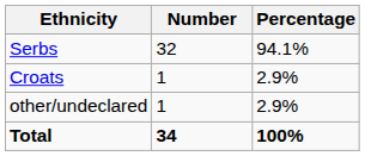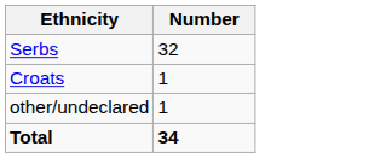 <table class="wikitable">
 <tr>
 <th width="100px">Ethnicity</th>
 <th width="80px">Number</th>
-<th width="80px">Percentage</th>
 </tr>
 <tr>
 <td><a href='#'>Serbs</a></td>
 <td>32</td>
-<td>94.1%</td>
 </tr>
 <tr>
 <td><a href='#'>Croats</a></td>
 <td>1</td>
-<td>2.9%</td>
 </tr>
 <tr>
 <td>other/undeclared</td>
 <td>1</td>
-<td>2.9%</td>
 </tr>
 <tr>
 <td><strong>Total</strong></td>
 <td><strong>34</strong></td>
-<td><strong>100%</strong></td>
 </tr>
 </table>
